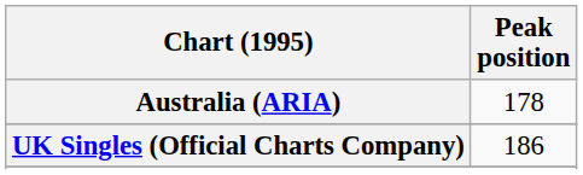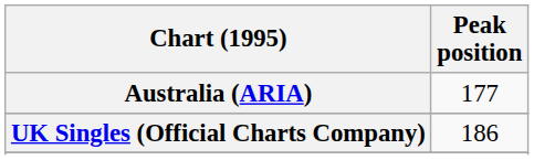 <table class="wikitable sortable plainrowheaders">
 <tr>
 <th>Chart (1995)</th>
 <th>Peak<br>position</th>
 </tr>
 <tr>
 <th scope="row">Australia (<a href='#'>ARIA</a>)</th>
-<td align="center">178</td>
+<td align="center">177</td>
 </tr>
 <tr>
 </tr>
 <tr>
 <th scope="row"><a href='#'>UK Singles</a> (Official Charts Company)</th>
 <td align="center">186</td>
 </tr>
 <tr>
 </tr>
 <tr>
 </tr>
 <tr>
 </tr>
 <tr>
 </tr>
 </table>
